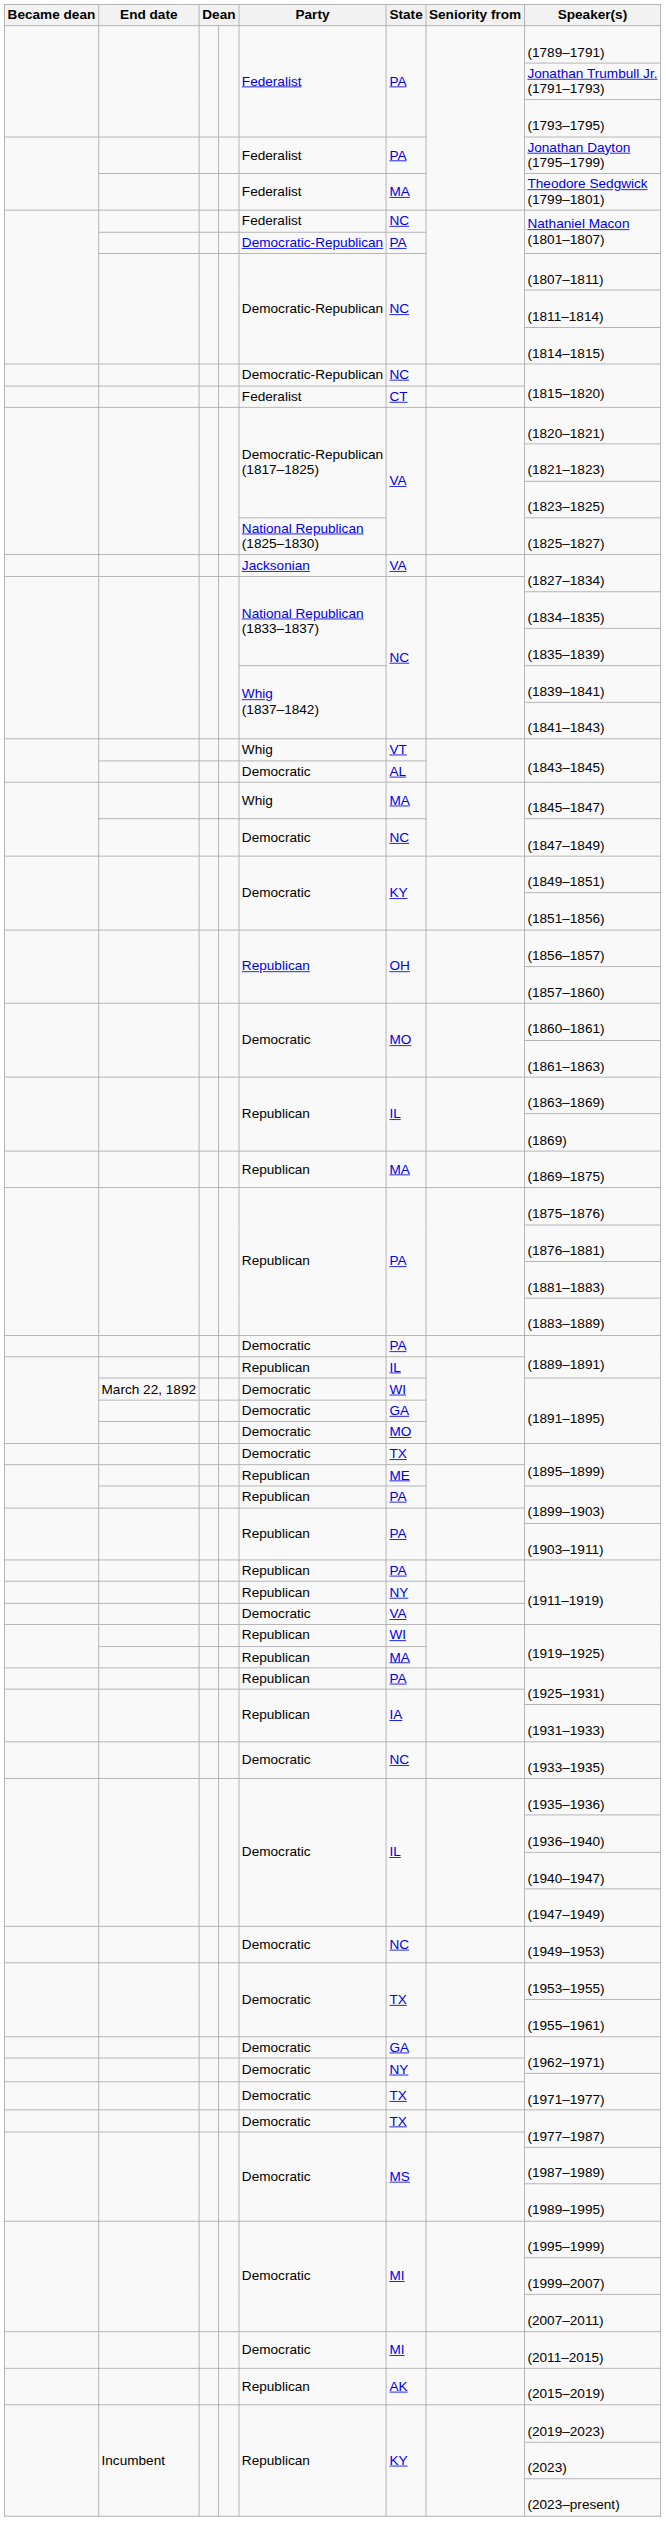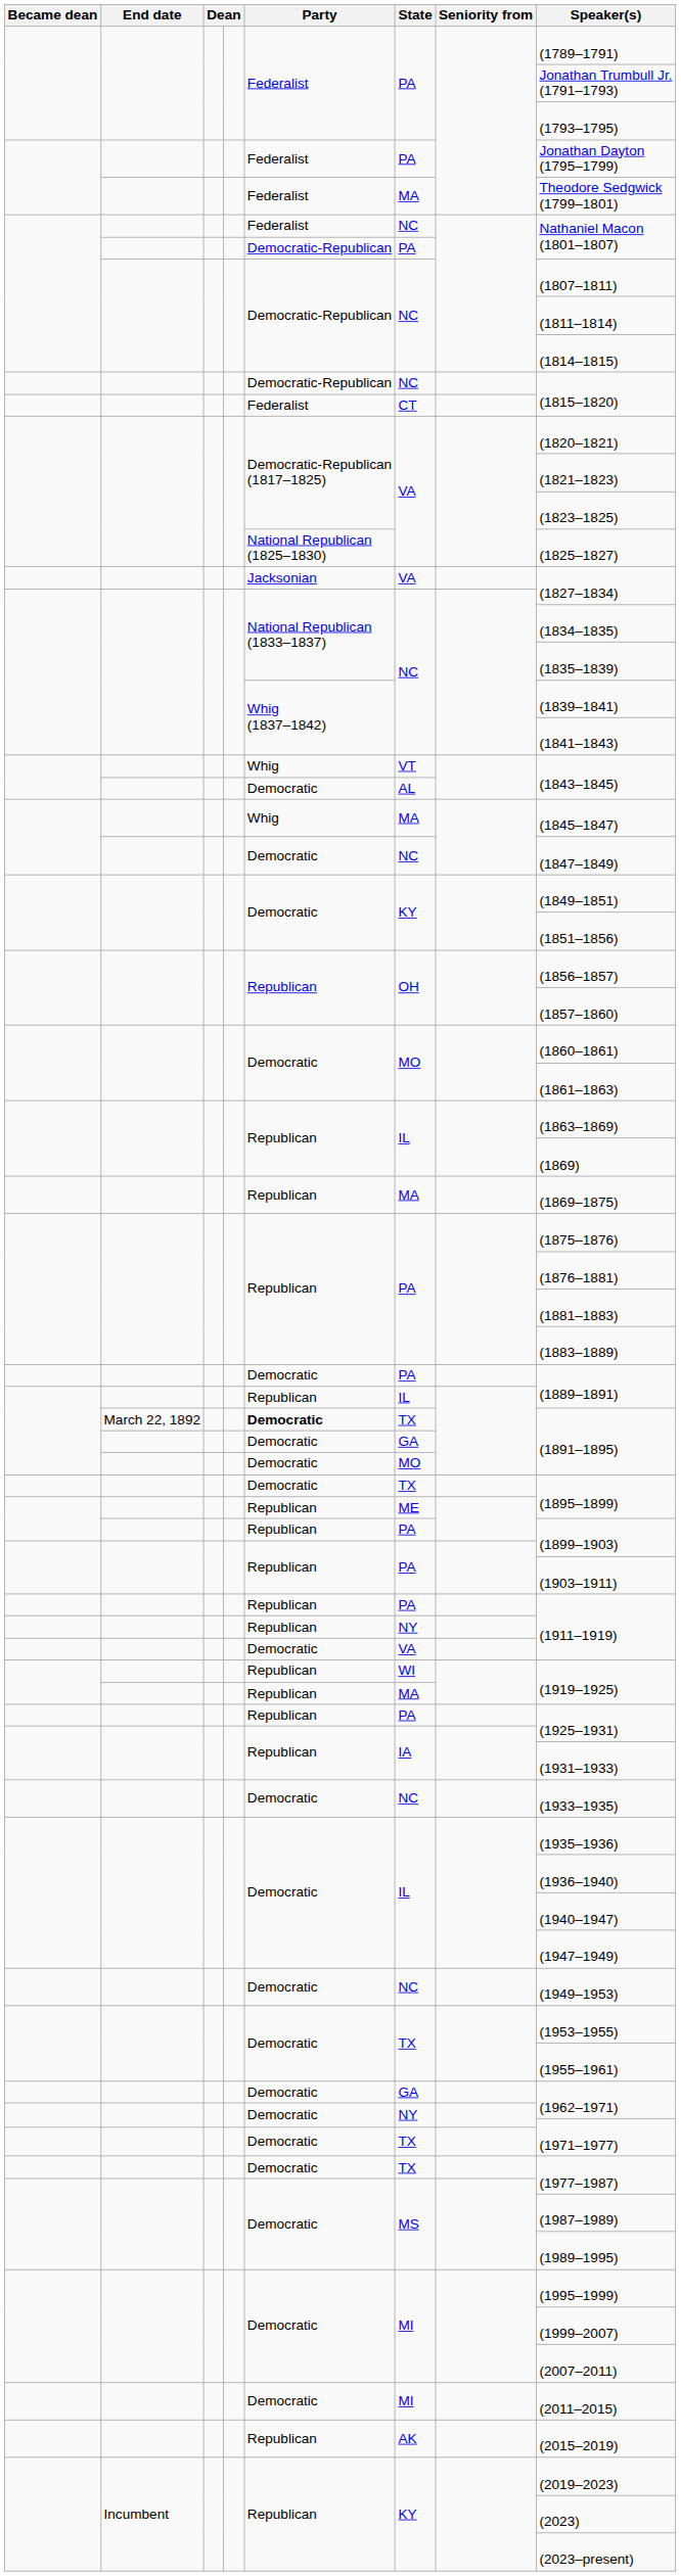 <table class="wikitable sortable">
 <tr>
 <th>Became dean</th>
 <th>End date</th>
 <th colspan=2>Dean</th>
 <th>Party</th>
 <th>State</th>
 <th>Seniority from</th>
 <th>Speaker(s)</th>
 </tr>
 <tr>
 <td rowspan=4></td>
 <td rowspan=4></td>
 <td rowspan=4></td>
 <td rowspan=4></td>
 <td rowspan=4 ><a href='#'>Federalist</a></td>
 <td rowspan=4><a href='#'>PA</a></td>
 <td rowspan=7></td>
 <td><br>(1789–1791)</td>
 </tr>
 <tr>
 <td><a href='#'>Jonathan Trumbull Jr.</a><br>(1791–1793)</td>
 </tr>
 <tr>
 <td><br>(1793–1795)</td>
 </tr>
 <tr>
 <td rowspan=2 ><a href='#'>Jonathan Dayton</a><br>(1795–1799)</td>
 </tr>
 <tr>
 <td rowspan=3></td>
 <td rowspan=2></td>
 <td rowspan=2></td>
 <td rowspan=2></td>
 <td rowspan=2 >Federalist</td>
 <td rowspan=2><a href='#'>PA</a></td>
 </tr>
 <tr>
 <td rowspan=2 ><a href='#'>Theodore Sedgwick</a><br>(1799–1801)</td>
 </tr>
 <tr>
 <td></td>
 <td></td>
 <td></td>
 <td>Federalist</td>
 <td><a href='#'>MA</a></td>
 </tr>
 <tr>
 <td rowspan=5></td>
 <td></td>
 <td></td>
 <td></td>
 <td>Federalist</td>
 <td><a href='#'>NC</a></td>
 <td rowspan=5></td>
 <td rowspan=2 ><a href='#'>Nathaniel Macon</a><br>(1801–1807)</td>
 </tr>
 <tr>
 <td></td>
 <td></td>
 <td></td>
 <td><a href='#'>Democratic-Republican</a></td>
 <td><a href='#'>PA</a></td>
 </tr>
 <tr>
 <td rowspan=3></td>
 <td rowspan=3></td>
 <td rowspan=3></td>
 <td rowspan=3 >Democratic-Republican</td>
 <td rowspan=3><a href='#'>NC</a></td>
 <td><br>(1807–1811)</td>
 </tr>
 <tr>
 <td><br>(1811–1814)</td>
 </tr>
 <tr>
 <td><br>(1814–1815)</td>
 </tr>
 <tr>
 <td></td>
 <td></td>
 <td></td>
 <td></td>
 <td>Democratic-Republican</td>
 <td><a href='#'>NC</a></td>
 <td></td>
 <td rowspan=3 ><br>(1815–1820)</td>
 </tr>
 <tr>
 <td></td>
 <td></td>
 <td></td>
 <td></td>
 <td>Federalist</td>
 <td><a href='#'>CT</a></td>
 <td></td>
 </tr>
 <tr>
 <td rowspan=6></td>
 <td rowspan=6></td>
 <td rowspan=6></td>
 <td rowspan=6></td>
 <td rowspan=4 >Democratic-Republican<br>(1817–1825)</td>
 <td rowspan=6><a href='#'>VA</a></td>
 <td rowspan=6></td>
 </tr>
 <tr>
 <td><br>(1820–1821)</td>
 </tr>
 <tr>
 <td><br>(1821–1823)</td>
 </tr>
 <tr>
 <td><br>(1823–1825)</td>
 </tr>
 <tr>
 <td rowspan=2 ><a href='#'>National Republican</a><br>(1825–1830)</td>
 <td><br>(1825–1827)</td>
 </tr>
 <tr>
 <td rowspan=3 ><br>(1827–1834)</td>
 </tr>
 <tr>
 <td></td>
 <td></td>
 <td></td>
 <td></td>
 <td><a href='#'>Jacksonian</a></td>
 <td><a href='#'>VA</a></td>
 <td></td>
 </tr>
 <tr>
 <td rowspan=5></td>
 <td rowspan=5></td>
 <td rowspan=5></td>
 <td rowspan=5></td>
 <td rowspan=3 ><a href='#'>National Republican</a><br>(1833–1837)</td>
 <td rowspan=5><a href='#'>NC</a></td>
 <td rowspan=5></td>
 </tr>
 <tr>
 <td><br>(1834–1835)</td>
 </tr>
 <tr>
 <td><br>(1835–1839)</td>
 </tr>
 <tr>
 <td rowspan=2 ><a href='#'>Whig</a><br>(1837–1842)</td>
 <td><br>(1839–1841)</td>
 </tr>
 <tr>
 <td><br>(1841–1843)</td>
 </tr>
 <tr>
 <td rowspan=2></td>
 <td></td>
 <td></td>
 <td></td>
 <td>Whig</td>
 <td><a href='#'>VT</a></td>
 <td rowspan=2></td>
 <td rowspan=2 ><br>(1843–1845)</td>
 </tr>
 <tr>
 <td></td>
 <td></td>
 <td></td>
 <td>Democratic</td>
 <td><a href='#'>AL</a></td>
 </tr>
 <tr>
 <td rowspan=3></td>
 <td rowspan=2></td>
 <td rowspan=2></td>
 <td rowspan=2></td>
 <td rowspan=2 >Whig</td>
 <td rowspan=2><a href='#'>MA</a></td>
 <td rowspan=3></td>
 <td><br>(1845–1847)</td>
 </tr>
 <tr>
 <td rowspan=2 ><br>(1847–1849)</td>
 </tr>
 <tr>
 <td></td>
 <td></td>
 <td></td>
 <td>Democratic</td>
 <td><a href='#'>NC</a></td>
 </tr>
 <tr>
 <td rowspan=2></td>
 <td rowspan=2></td>
 <td rowspan=2></td>
 <td rowspan=2></td>
 <td rowspan=2 >Democratic</td>
 <td rowspan=2><a href='#'>KY</a></td>
 <td rowspan=2></td>
 <td><br>(1849–1851)</td>
 </tr>
 <tr>
 <td><br>(1851–1856)</td>
 </tr>
 <tr>
 <td rowspan=2></td>
 <td rowspan=2></td>
 <td rowspan=2></td>
 <td rowspan=2></td>
 <td rowspan=2 ><a href='#'>Republican</a></td>
 <td rowspan=2><a href='#'>OH</a></td>
 <td rowspan=2></td>
 <td><br>(1856–1857)</td>
 </tr>
 <tr>
 <td><br>(1857–1860)</td>
 </tr>
 <tr>
 <td rowspan=2></td>
 <td rowspan=2></td>
 <td rowspan=2></td>
 <td rowspan=2></td>
 <td rowspan=2 >Democratic</td>
 <td rowspan=2><a href='#'>MO</a></td>
 <td rowspan=2></td>
 <td><br>(1860–1861)</td>
 </tr>
 <tr>
 <td><br>(1861–1863)</td>
 </tr>
 <tr>
 <td rowspan=2></td>
 <td rowspan=2></td>
 <td rowspan=2></td>
 <td rowspan=2></td>
 <td rowspan=2 >Republican</td>
 <td rowspan=2><a href='#'>IL</a></td>
 <td rowspan=2></td>
 <td><br>(1863–1869)</td>
 </tr>
 <tr>
 <td><br>(1869)</td>
 </tr>
 <tr>
 <td></td>
 <td></td>
 <td></td>
 <td></td>
 <td>Republican</td>
 <td><a href='#'>MA</a></td>
 <td></td>
 <td><br>(1869–1875)</td>
 </tr>
 <tr>
 <td rowspan=5></td>
 <td rowspan=5></td>
 <td rowspan=5></td>
 <td rowspan=5></td>
 <td rowspan=5 >Republican</td>
 <td rowspan=5><a href='#'>PA</a></td>
 <td rowspan=5></td>
 <td><br>(1875–1876)</td>
 </tr>
 <tr>
 <td><br>(1876–1881)</td>
 </tr>
 <tr>
 <td><br>(1881–1883)</td>
 </tr>
 <tr>
 <td><br>(1883–1889)</td>
 </tr>
 <tr>
 <td rowspan=3 ><br>(1889–1891)</td>
 </tr>
 <tr>
 <td></td>
 <td></td>
 <td></td>
 <td></td>
 <td>Democratic</td>
 <td><a href='#'>PA</a></td>
 <td></td>
 </tr>
 <tr>
 <td rowspan=4></td>
 <td></td>
 <td></td>
 <td></td>
 <td>Republican</td>
 <td><a href='#'>IL</a></td>
 <td rowspan=4></td>
 </tr>
 <tr>
 <td>March 22, 1892</td>
 <td></td>
 <td></td>
-<td>Democratic</td>
-<td><a href='#'>WI</a></td>
+<td><strong>Democratic</strong></td>
+<td><a href='#'>TX</a></td>
 <td rowspan=3 ><br>(1891–1895)</td>
 </tr>
 <tr>
 <td></td>
 <td></td>
 <td></td>
 <td>Democratic</td>
 <td><a href='#'>GA</a></td>
 </tr>
 <tr>
 <td></td>
 <td></td>
 <td></td>
 <td>Democratic</td>
 <td><a href='#'>MO</a></td>
 </tr>
 <tr>
 <td></td>
 <td></td>
 <td></td>
 <td></td>
 <td>Democratic</td>
 <td><a href='#'>TX</a></td>
 <td></td>
 <td rowspan=2 ><br>(1895–1899)</td>
 </tr>
 <tr>
 <td rowspan=2></td>
 <td></td>
 <td></td>
 <td></td>
 <td>Republican</td>
 <td><a href='#'>ME</a></td>
 <td rowspan=2></td>
 </tr>
 <tr>
 <td></td>
 <td></td>
 <td></td>
 <td>Republican</td>
 <td><a href='#'>PA</a></td>
 <td rowspan=2 ><br>(1899–1903)</td>
 </tr>
 <tr>
 <td rowspan=3></td>
 <td rowspan=3></td>
 <td rowspan=3></td>
 <td rowspan=3></td>
 <td rowspan=3 >Republican</td>
 <td rowspan=3><a href='#'>PA</a></td>
 <td rowspan=3></td>
 </tr>
 <tr>
 <td><br>(1903–1911)</td>
 </tr>
 <tr>
 <td rowspan=4 ><br>(1911–1919)</td>
 </tr>
 <tr>
 <td></td>
 <td></td>
 <td></td>
 <td></td>
 <td>Republican</td>
 <td><a href='#'>PA</a></td>
 <td></td>
 </tr>
 <tr>
 <td></td>
 <td></td>
 <td></td>
 <td></td>
 <td>Republican</td>
 <td><a href='#'>NY</a></td>
 <td></td>
 </tr>
 <tr>
 <td></td>
 <td></td>
 <td></td>
 <td></td>
 <td>Democratic</td>
 <td><a href='#'>VA</a></td>
 <td></td>
 </tr>
 <tr>
 <td rowspan=2></td>
 <td></td>
 <td></td>
 <td></td>
 <td>Republican</td>
 <td><a href='#'>WI</a></td>
 <td rowspan=2></td>
 <td rowspan=2 ><br>(1919–1925)</td>
 </tr>
 <tr>
 <td></td>
 <td></td>
 <td></td>
 <td>Republican</td>
 <td><a href='#'>MA</a></td>
 </tr>
 <tr>
 <td></td>
 <td></td>
 <td></td>
 <td></td>
 <td>Republican</td>
 <td><a href='#'>PA</a></td>
 <td></td>
 <td rowspan=2 ><br>(1925–1931)</td>
 </tr>
 <tr>
 <td rowspan=2></td>
 <td rowspan=2></td>
 <td rowspan=2></td>
 <td rowspan=2></td>
 <td rowspan=2 >Republican</td>
 <td rowspan=2><a href='#'>IA</a></td>
 <td rowspan=2></td>
 </tr>
 <tr>
 <td><br>(1931–1933)</td>
 </tr>
 <tr>
 <td></td>
 <td></td>
 <td></td>
 <td></td>
 <td>Democratic</td>
 <td><a href='#'>NC</a></td>
 <td></td>
 <td><br>(1933–1935)</td>
 </tr>
 <tr>
 <td rowspan=5></td>
 <td rowspan=5></td>
 <td rowspan=5></td>
 <td rowspan=5></td>
 <td rowspan=5 >Democratic</td>
 <td rowspan=5><a href='#'>IL</a></td>
 <td rowspan=5></td>
 <td><br>(1935–1936)</td>
 </tr>
 <tr>
 <td><br>(1936–1940)</td>
 </tr>
 <tr>
 <td><br>(1940–1947)</td>
 </tr>
 <tr>
 <td><br>(1947–1949)</td>
 </tr>
 <tr>
 <td rowspan=2 ><br>(1949–1953)</td>
 </tr>
 <tr>
 <td></td>
 <td></td>
 <td></td>
 <td></td>
 <td>Democratic</td>
 <td><a href='#'>NC</a></td>
 <td></td>
 </tr>
 <tr>
 <td rowspan=2></td>
 <td rowspan=2></td>
 <td rowspan=2></td>
 <td rowspan=2></td>
 <td rowspan=2 >Democratic</td>
 <td rowspan=2><a href='#'>TX</a></td>
 <td rowspan=2></td>
 <td><br>(1953–1955)</td>
 </tr>
 <tr>
 <td><br>(1955–1961)</td>
 </tr>
 <tr>
 <td></td>
 <td></td>
 <td></td>
 <td></td>
 <td>Democratic</td>
 <td><a href='#'>GA</a></td>
 <td></td>
 <td rowspan=2 ><br>(1962–1971)</td>
 </tr>
 <tr>
 <td rowspan=2></td>
 <td rowspan=2></td>
 <td rowspan=2></td>
 <td rowspan=2></td>
 <td rowspan=2 >Democratic</td>
 <td rowspan=2><a href='#'>NY</a></td>
 <td rowspan=2></td>
 </tr>
 <tr>
 <td rowspan=2 ><br>(1971–1977)</td>
 </tr>
 <tr>
 <td></td>
 <td></td>
 <td></td>
 <td></td>
 <td>Democratic</td>
 <td><a href='#'>TX</a></td>
 <td></td>
 </tr>
 <tr>
 <td></td>
 <td></td>
 <td></td>
 <td></td>
 <td>Democratic</td>
 <td><a href='#'>TX</a></td>
 <td></td>
 <td rowspan=2 ><br>(1977–1987)</td>
 </tr>
 <tr>
 <td rowspan=3></td>
 <td rowspan=3></td>
 <td rowspan=3></td>
 <td rowspan=3></td>
 <td rowspan=3 >Democratic</td>
 <td rowspan=3><a href='#'>MS</a></td>
 <td rowspan=3></td>
 </tr>
 <tr>
 <td><br>(1987–1989)</td>
 </tr>
 <tr>
 <td><br>(1989–1995)</td>
 </tr>
 <tr>
 <td rowspan=4></td>
 <td rowspan=4></td>
 <td rowspan=4></td>
 <td rowspan=4></td>
 <td rowspan=4 >Democratic</td>
 <td rowspan=4><a href='#'>MI</a></td>
 <td rowspan=4></td>
 <td><br>(1995–1999)</td>
 </tr>
 <tr>
 <td><br>(1999–2007)</td>
 </tr>
 <tr>
 <td><br>(2007–2011)</td>
 </tr>
 <tr>
 <td rowspan=2 ><br>(2011–2015)</td>
 </tr>
 <tr>
 <td rowspan=2></td>
 <td rowspan=2></td>
 <td rowspan=2></td>
 <td rowspan=2></td>
 <td rowspan=2 >Democratic</td>
 <td rowspan=2><a href='#'>MI</a></td>
 <td rowspan=2></td>
 </tr>
 <tr>
 <td rowspan=2 ><br>(2015–2019)</td>
 </tr>
 <tr>
 <td rowspan=2></td>
 <td rowspan=2></td>
 <td rowspan=2></td>
 <td rowspan=2></td>
 <td rowspan=2 >Republican</td>
 <td rowspan=2><a href='#'>AK</a></td>
 <td rowspan=2></td>
 </tr>
 <tr>
 <td rowspan=2 ><br>(2019–2023)</td>
 </tr>
 <tr>
 <td rowspan=3></td>
 <td rowspan=3>Incumbent</td>
 <td rowspan=3></td>
 <td rowspan=3></td>
 <td rowspan=3 >Republican</td>
 <td rowspan=3><a href='#'>KY</a></td>
 <td rowspan=3></td>
 </tr>
 <tr>
 <td><br>(2023)</td>
 </tr>
 <tr>
 <td><br>(2023–present)</td>
 </tr>
 </table>
